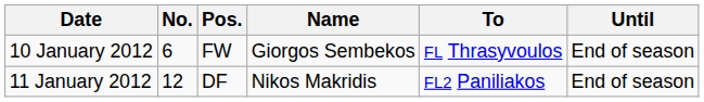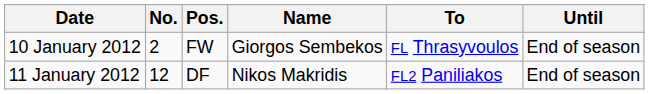 <table class="wikitable">
 <tr>
 <th>Date</th>
 <th>No.</th>
 <th>Pos.</th>
 <th>Name</th>
 <th>To</th>
 <th>Until</th>
 </tr>
 <tr>
 <td>10 January 2012</td>
-<td>6</td>
+<td>2</td>
 <td>FW</td>
 <td> Giorgos Sembekos</td>
 <td> <small><a href='#'>FL</a></small> <a href='#'>Thrasyvoulos</a></td>
 <td>End of season</td>
 </tr>
 <tr>
 <td>11 January 2012</td>
 <td>12</td>
 <td>DF</td>
 <td> Nikos Makridis</td>
 <td> <small><a href='#'>FL2</a></small> <a href='#'>Paniliakos</a></td>
 <td>End of season</td>
 </tr>
 </table>
